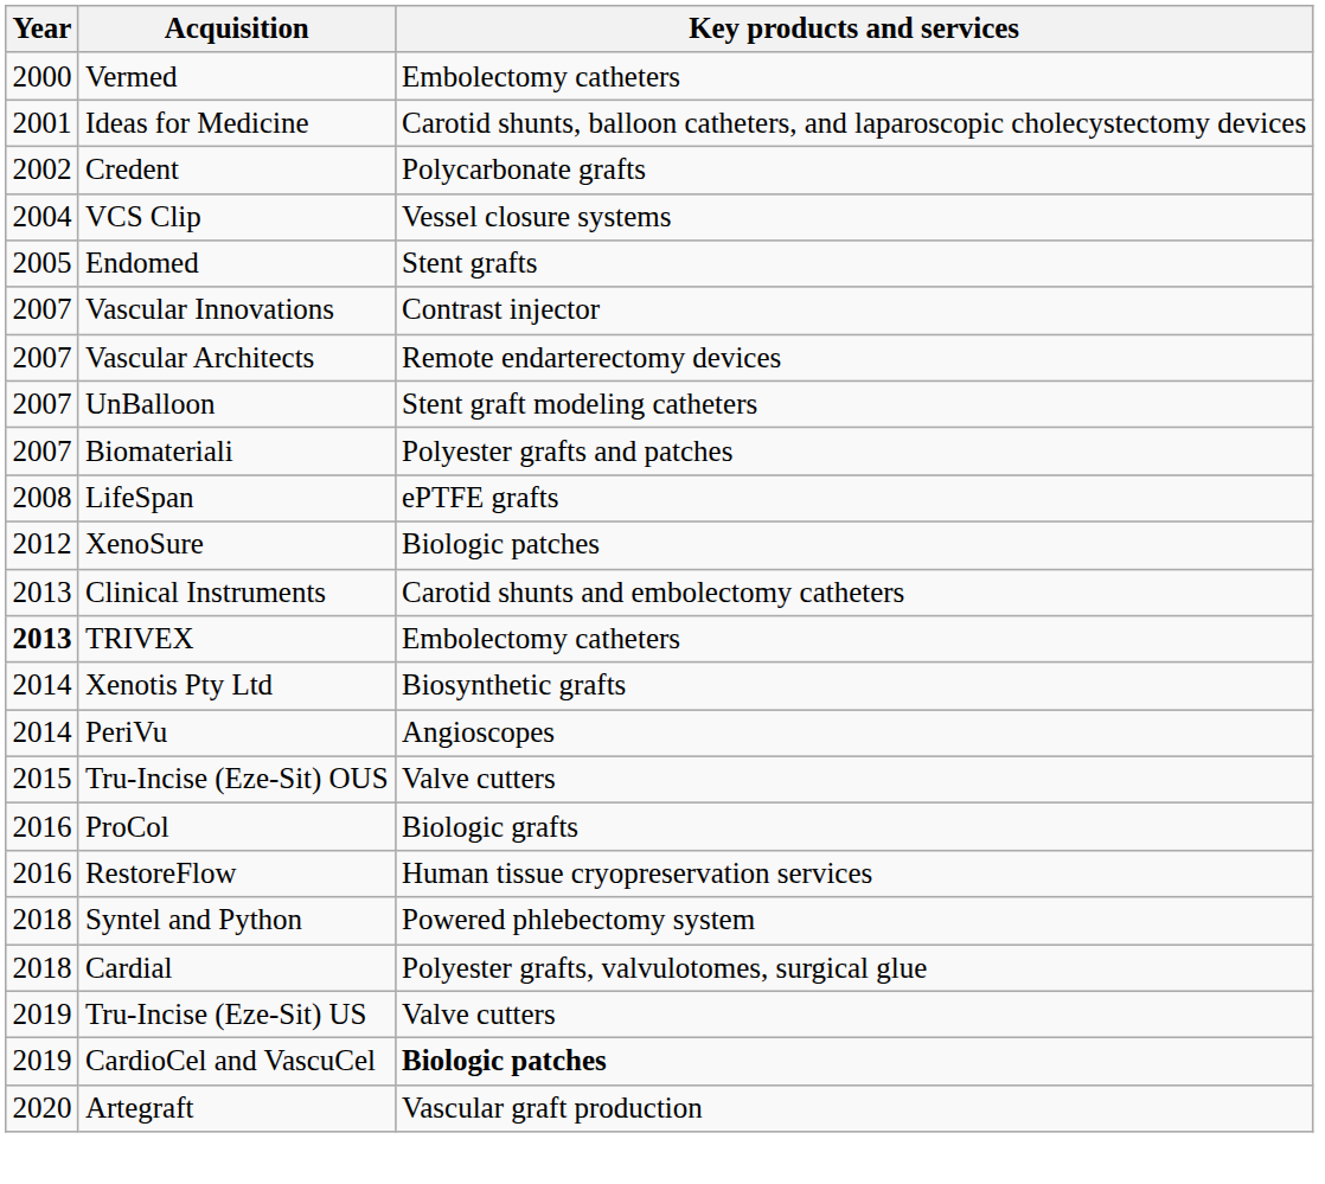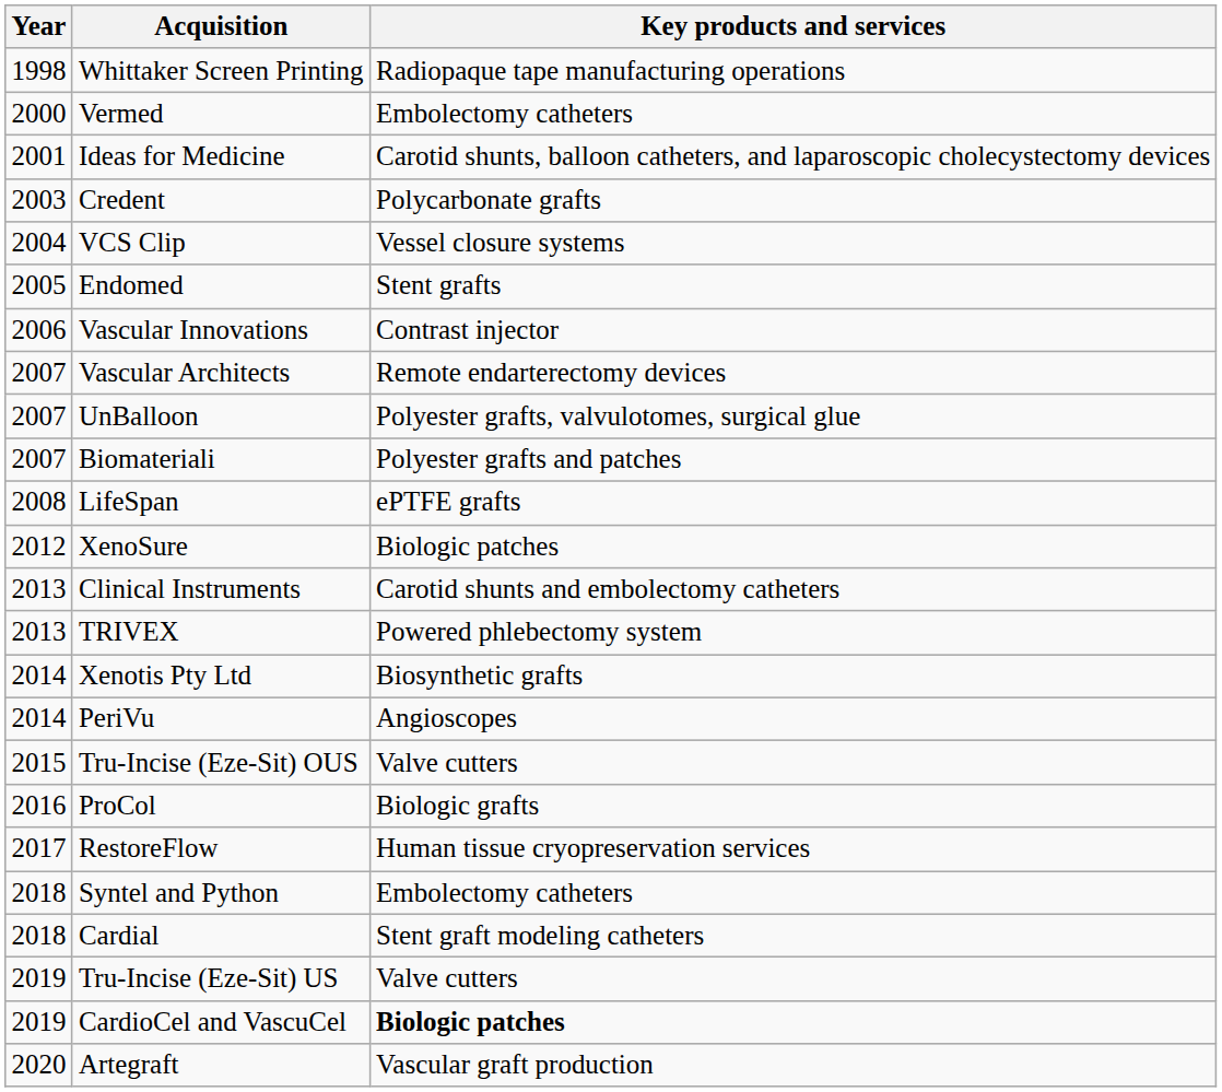 <table class="wikitable">
 <tr>
 <th>Year</th>
 <th>Acquisition</th>
 <th>Key products and services</th>
+</tr>
+<tr>
+<td>1998</td>
+<td>Whittaker Screen Printing</td>
+<td>Radiopaque tape manufacturing operations</td>
 </tr>
 <tr>
 <td>2000</td>
 <td>Vermed</td>
 <td>Embolectomy catheters</td>
 </tr>
 <tr>
 <td>2001</td>
 <td>Ideas for Medicine</td>
 <td>Carotid shunts, balloon catheters, and laparoscopic cholecystectomy devices</td>
 </tr>
 <tr>
-<td>2002</td>
+<td>2003</td>
 <td>Credent</td>
 <td>Polycarbonate grafts</td>
 </tr>
 <tr>
 <td>2004</td>
 <td>VCS Clip</td>
 <td>Vessel closure systems</td>
 </tr>
 <tr>
 <td>2005</td>
 <td>Endomed</td>
 <td>Stent grafts</td>
 </tr>
 <tr>
-<td>2007</td>
+<td>2006</td>
 <td>Vascular Innovations</td>
 <td>Contrast injector</td>
 </tr>
 <tr>
 <td>2007</td>
 <td>Vascular Architects</td>
 <td>Remote endarterectomy devices</td>
 </tr>
 <tr>
 <td>2007</td>
 <td>UnBalloon</td>
-<td>Stent graft modeling catheters</td>
+<td>Polyester grafts, valvulotomes, surgical glue</td>
 </tr>
 <tr>
 <td>2007</td>
 <td>Biomateriali</td>
 <td>Polyester grafts and patches</td>
 </tr>
 <tr>
 <td>2008</td>
 <td>LifeSpan</td>
 <td>ePTFE grafts</td>
 </tr>
 <tr>
 <td>2012</td>
 <td>XenoSure</td>
 <td>Biologic patches</td>
 </tr>
 <tr>
 <td>2013</td>
 <td>Clinical Instruments</td>
 <td>Carotid shunts and embolectomy catheters</td>
 </tr>
 <tr>
-<td><strong>2013</strong></td>
+<td>2013</td>
 <td>TRIVEX</td>
-<td>Embolectomy catheters</td>
+<td>Powered phlebectomy system</td>
 </tr>
 <tr>
 <td>2014</td>
 <td>Xenotis Pty Ltd</td>
 <td>Biosynthetic grafts</td>
 </tr>
 <tr>
 <td>2014</td>
 <td>PeriVu</td>
 <td>Angioscopes</td>
 </tr>
 <tr>
 <td>2015</td>
 <td>Tru-Incise (Eze-Sit) OUS</td>
 <td>Valve cutters</td>
 </tr>
 <tr>
 <td>2016</td>
 <td>ProCol</td>
 <td>Biologic grafts</td>
 </tr>
 <tr>
-<td>2016</td>
+<td>2017</td>
 <td>RestoreFlow</td>
 <td>Human tissue cryopreservation services</td>
 </tr>
 <tr>
 <td>2018</td>
 <td>Syntel and Python</td>
-<td>Powered phlebectomy system</td>
+<td>Embolectomy catheters</td>
 </tr>
 <tr>
 <td>2018</td>
 <td>Cardial</td>
-<td>Polyester grafts, valvulotomes, surgical glue</td>
+<td>Stent graft modeling catheters</td>
 </tr>
 <tr>
 <td>2019</td>
 <td>Tru-Incise (Eze-Sit) US</td>
 <td>Valve cutters</td>
 </tr>
 <tr>
 <td>2019</td>
 <td>CardioCel and VascuCel</td>
 <td><strong>Biologic patches</strong></td>
 </tr>
 <tr>
 <td>2020</td>
 <td>Artegraft</td>
 <td>Vascular graft production</td>
 </tr>
 </table>
